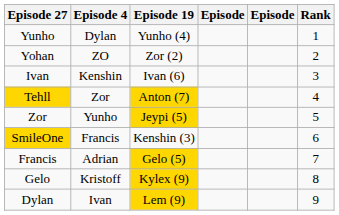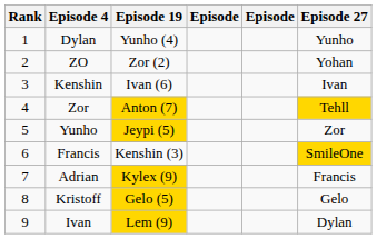 <table class="wikitable" style="text-align:center;">
 <tr>
-<th>Episode 27</th>
+<th>Rank</th>
 <th>Episode 4</th>
 <th>Episode 19</th>
 <th>Episode</th>
 <th>Episode</th>
-<th>Rank</th>
+<th>Episode 27</th>
 </tr>
 <tr>
-<td>Yunho</td>
+<td>1</td>
 <td>Dylan</td>
 <td>Yunho (4)</td>
 <td></td>
 <td></td>
-<td>1</td>
+<td>Yunho</td>
 </tr>
 <tr>
-<td>Yohan</td>
+<td>2</td>
 <td>ZO</td>
 <td>Zor (2)</td>
 <td></td>
 <td></td>
-<td>2</td>
+<td>Yohan</td>
 </tr>
 <tr>
-<td>Ivan</td>
+<td>3</td>
 <td>Kenshin</td>
 <td>Ivan (6)</td>
 <td></td>
 <td></td>
-<td>3</td>
+<td>Ivan</td>
 </tr>
 <tr>
-<td style="background:gold">Tehll</td>
+<td>4</td>
 <td>Zor</td>
 <td style="background:gold">Anton (7)</td>
 <td></td>
 <td></td>
-<td>4</td>
+<td style="background:gold">Tehll</td>
 </tr>
 <tr>
-<td>Zor</td>
+<td>5</td>
 <td>Yunho</td>
 <td style="background:gold">Jeypi (5)</td>
 <td></td>
 <td></td>
-<td>5</td>
+<td>Zor</td>
 </tr>
 <tr>
-<td style="background:gold">SmileOne</td>
+<td>6</td>
 <td>Francis</td>
 <td>Kenshin (3)</td>
 <td></td>
 <td></td>
-<td>6</td>
+<td style="background:gold">SmileOne</td>
 </tr>
 <tr>
+<td>7</td>
+<td>Adrian</td>
+<td style="background:gold">Kylex (9)</td>
+<td></td>
+<td></td>
 <td>Francis</td>
-<td>Adrian</td>
+</tr>
+<tr>
+<td>8</td>
+<td>Kristoff</td>
 <td style="background:gold">Gelo (5)</td>
 <td></td>
 <td></td>
-<td>7</td>
+<td>Gelo</td>
 </tr>
 <tr>
-<td>Gelo</td>
-<td>Kristoff</td>
-<td style="background:gold">Kylex (9)</td>
-<td></td>
-<td></td>
-<td>8</td>
-</tr>
-<tr>
-<td>Dylan</td>
+<td>9</td>
 <td>Ivan</td>
 <td style="background:gold">Lem (9)</td>
 <td></td>
 <td></td>
-<td>9</td>
+<td>Dylan</td>
 </tr>
 </table>
